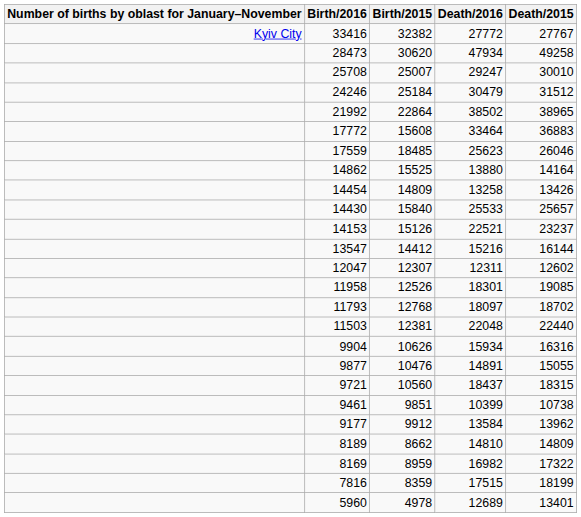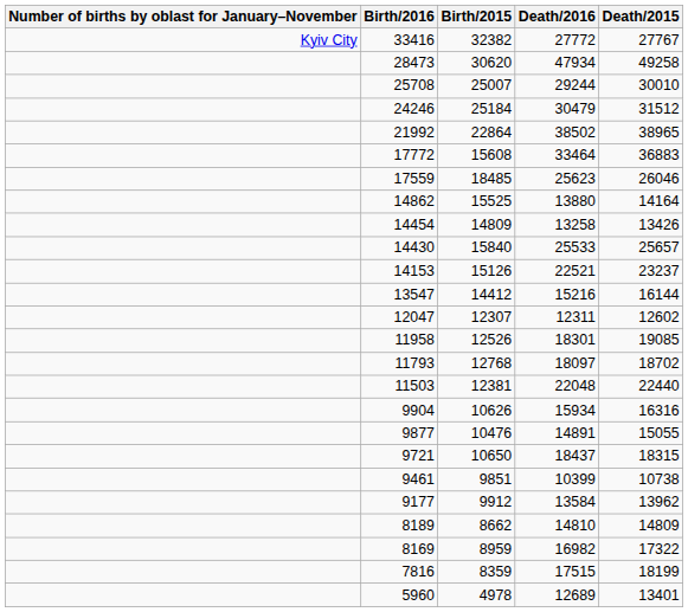 <table class="wikitable centre" style="text-align: right;">
 <tr>
 <th>Number of births by oblast for January–November</th>
 <th>Birth/2016</th>
 <th>Birth/2015</th>
 <th>Death/2016</th>
 <th>Death/2015</th>
 </tr>
 <tr>
 <td> <a href='#'>Kyiv City</a></td>
 <td>33416 </td>
 <td>32382 </td>
 <td>27772 </td>
 <td>27767 </td>
 </tr>
 <tr>
 <td></td>
 <td>28473 </td>
 <td>30620 </td>
 <td>47934 </td>
 <td>49258 </td>
 </tr>
 <tr>
 <td></td>
 <td>25708 </td>
 <td>25007 </td>
-<td>29247 </td>
+<td>29244 </td>
 <td>30010 </td>
 </tr>
 <tr>
 <td></td>
 <td>24246 </td>
 <td>25184 </td>
 <td>30479 </td>
 <td>31512 </td>
 </tr>
 <tr>
 <td></td>
 <td>21992 </td>
 <td>22864 </td>
 <td>38502 </td>
 <td>38965 </td>
 </tr>
 <tr>
 <td></td>
 <td>17772 </td>
 <td>15608 </td>
 <td>33464 </td>
 <td>36883 </td>
 </tr>
 <tr>
 <td></td>
 <td>17559 </td>
 <td>18485 </td>
 <td>25623 </td>
 <td>26046 </td>
 </tr>
 <tr>
 <td></td>
 <td>14862 </td>
 <td>15525 </td>
 <td>13880 </td>
 <td>14164 </td>
 </tr>
 <tr>
 <td></td>
 <td>14454 </td>
 <td>14809 </td>
 <td>13258 </td>
 <td>13426 </td>
 </tr>
 <tr>
 <td></td>
 <td>14430 </td>
 <td>15840 </td>
 <td>25533 </td>
 <td>25657 </td>
 </tr>
 <tr>
 <td></td>
 <td>14153 </td>
 <td>15126 </td>
 <td>22521 </td>
 <td>23237 </td>
 </tr>
 <tr>
 <td></td>
 <td>13547 </td>
 <td>14412 </td>
 <td>15216 </td>
 <td>16144 </td>
 </tr>
 <tr>
 <td></td>
 <td>12047 </td>
 <td>12307 </td>
 <td>12311 </td>
 <td>12602 </td>
 </tr>
 <tr>
 <td></td>
 <td>11958 </td>
 <td>12526 </td>
 <td>18301 </td>
 <td>19085 </td>
 </tr>
 <tr>
 <td></td>
 <td>11793 </td>
 <td>12768 </td>
 <td>18097 </td>
 <td>18702 </td>
 </tr>
 <tr>
 <td></td>
 <td>11503 </td>
 <td>12381 </td>
 <td>22048 </td>
 <td>22440 </td>
 </tr>
 <tr>
 <td></td>
 <td>9904 </td>
 <td>10626 </td>
 <td>15934 </td>
 <td>16316 </td>
 </tr>
 <tr>
 <td></td>
 <td>9877 </td>
 <td>10476 </td>
 <td>14891 </td>
 <td>15055 </td>
 </tr>
 <tr>
 <td></td>
 <td>9721 </td>
-<td>10560 </td>
+<td>10650 </td>
 <td>18437 </td>
 <td>18315 </td>
 </tr>
 <tr>
 <td></td>
 <td>9461 </td>
 <td>9851 </td>
 <td>10399 </td>
 <td>10738 </td>
 </tr>
 <tr>
 <td></td>
 <td>9177 </td>
 <td>9912 </td>
 <td>13584 </td>
 <td>13962 </td>
 </tr>
 <tr>
 <td></td>
 <td>8189 </td>
 <td>8662 </td>
 <td>14810 </td>
 <td>14809 </td>
 </tr>
 <tr>
 <td></td>
 <td>8169 </td>
 <td>8959 </td>
 <td>16982 </td>
 <td>17322 </td>
 </tr>
 <tr>
 <td></td>
 <td>7816 </td>
 <td>8359 </td>
 <td>17515 </td>
 <td>18199 </td>
 </tr>
 <tr>
 <td></td>
 <td>5960 </td>
 <td>4978 </td>
 <td>12689 </td>
 <td>13401 </td>
 </tr>
 </table>
